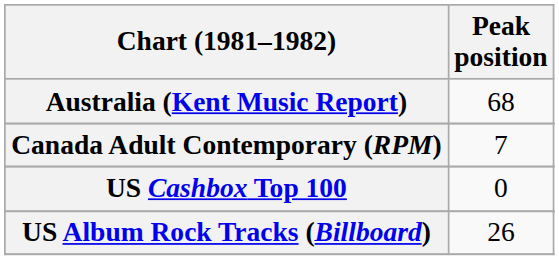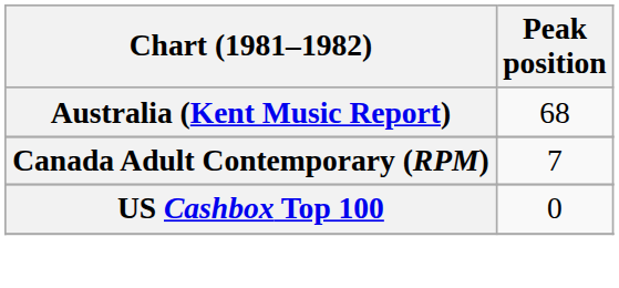 <table class="wikitable sortable plainrowheaders">
 <tr>
 <th>Chart (1981–1982)</th>
 <th>Peak<br>position</th>
 </tr>
 <tr>
 <th scope="row">Australia (<a href='#'>Kent Music Report</a>)</th>
 <td align="center">68</td>
 </tr>
 <tr>
 </tr>
 <tr>
 <th scope="row">Canada Adult Contemporary (<em>RPM</em>)</th>
 <td style="text-align:center;">7</td>
 </tr>
 <tr>
 </tr>
 <tr>
 </tr>
 <tr>
 <th scope="row">US <a href='#'><em>Cashbox</em> Top 100</a></th>
 <td style="text-align:center;">0</td>
 </tr>
 <tr>
 </tr>
 <tr>
-<th scope="row">US <a href='#'>Album Rock Tracks</a> (<a href='#'><em>Billboard</em></a>)</th>
-<td align="center">26</td>
-</tr>
-<tr>
 </tr>
 </table>
